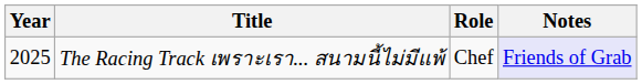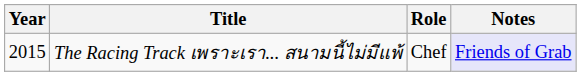 <table class="wikitable">
 <tr>
 <th>Year</th>
 <th>Title</th>
 <th>Role</th>
 <th>Notes</th>
 </tr>
 <tr>
-<td>2025</td>
+<td>2015</td>
 <td><em>The Racing Track เพราะเรา... สนามนี้ไม่มีแพ้</em></td>
 <td>Chef</td>
 <td style="background: lavender;"><a href='#'>Friends of Grab</a></td>
 </tr>
 </table>
